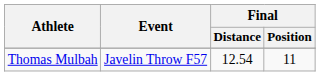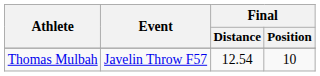 <table class=wikitable style="font-size:90%">
 <tr>
 <th rowspan="2">Athlete</th>
 <th rowspan="2">Event</th>
 <th colspan="2">Final</th>
 </tr>
 <tr style="font-size:95%">
 <th>Distance</th>
 <th>Position</th>
 </tr>
 <tr>
 </tr>
 <tr align=center>
 <td><a href='#'>Thomas Mulbah</a></td>
 <td><a href='#'>Javelin Throw F57</a></td>
 <td>12.54</td>
-<td>11</td>
+<td>10</td>
 </tr>
 </table>
